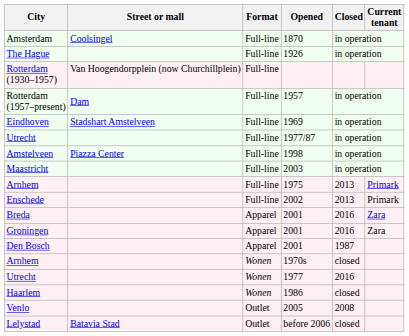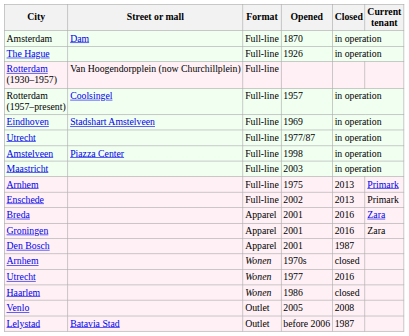 <table class="wikitable sortable" style="vertical-align:top;">
 <tr>
 <th>City</th>
 <th>Street or mall</th>
 <th>Format</th>
 <th>Opened</th>
 <th>Closed</th>
 <th>Current<br>tenant</th>
 </tr>
 <tr style=vertical-align:top>
 <td style=background-color:honeydew>Amsterdam</td>
-<td style=vertical-align:top;background-color:honeydew><a href='#'>Coolsingel</a></td>
+<td style=background-color:honeydew><a href='#'>Dam</a></td>
 <td style=background-color:honeydew>Full-line</td>
 <td style=background-color:honeydew>1870</td>
 <td colspan=2 style=background-color:honeydew>in operation</td>
 </tr>
 <tr>
 <td style=background-color:honeydew><a href='#'>The Hague</a></td>
 <td style=background-color:honeydew></td>
 <td style=background-color:honeydew>Full-line</td>
 <td style=background-color:honeydew>1926</td>
 <td style=background-color:honeydew colspan=2>in operation</td>
 </tr>
 <tr>
 <td style=vertical-align:top;background-color:lavenderblush><a href='#'>Rotterdam</a><br>(1930–1957)</td>
 <td style=vertical-align:top;background-color:lavenderblush>Van Hoogendorpplein (now Churchillplein)</td>
 <td style=vertical-align:top;background-color:lavenderblush>Full-line</td>
 <td style=vertical-align:top;background-color:lavenderblush></td>
 <td style=vertical-align:top;background-color:lavenderblush></td>
 <td style=vertical-align:top;background-color:lavenderblush></td>
 </tr>
 <tr>
 <td style=vertical-align:top;background-color:honeydew>Rotterdam<br>(1957–present)</td>
-<td style=background-color:honeydew><a href='#'>Dam</a></td>
+<td style=vertical-align:top;background-color:honeydew><a href='#'>Coolsingel</a></td>
 <td style=vertical-align:top;background-color:honeydew>Full-line</td>
 <td style=vertical-align:top;background-color:honeydew>1957</td>
 <td colspan=2 style=vertical-align:top;background-color:honeydew>in operation</td>
 </tr>
 <tr>
 <td style=background-color:honeydew><a href='#'>Eindhoven</a></td>
 <td style=background-color:honeydew><a href='#'>Stadshart Amstelveen</a></td>
 <td style=background-color:honeydew>Full-line</td>
 <td style=background-color:honeydew>1969</td>
 <td colspan=2 style=background-color:honeydew>in operation</td>
 </tr>
 <tr>
 <td style=background-color:honeydew><a href='#'>Utrecht</a></td>
 <td style=background-color:honeydew></td>
 <td style=background-color:honeydew>Full-line</td>
 <td style=background-color:honeydew>1977/87</td>
 <td style=background-color:honeydew colspan=2>in operation</td>
 </tr>
 <tr>
 <td style=background-color:honeydew><a href='#'>Amstelveen</a></td>
 <td style=background-color:honeydew><a href='#'>Piazza Center</a></td>
 <td style=background-color:honeydew>Full-line</td>
 <td style=background-color:honeydew>1998</td>
 <td style=background-color:honeydew colspan=2>in operation</td>
 </tr>
 <tr>
 <td style=background-color:honeydew><a href='#'>Maastricht</a></td>
 <td style=background-color:honeydew></td>
 <td style=background-color:honeydew>Full-line</td>
 <td style=background-color:honeydew>2003</td>
 <td colspan=2 style=background-color:honeydew>in operation</td>
 </tr>
 <tr>
 <td style=background-color:lavenderblush><a href='#'>Arnhem</a></td>
 <td style=background-color:lavenderblush></td>
 <td style=background-color:lavenderblush>Full-line</td>
 <td style=background-color:lavenderblush>1975</td>
 <td style=background-color:lavenderblush>2013</td>
 <td style=background-color:lavenderblush><a href='#'>Primark</a></td>
 </tr>
 <tr>
 <td style=background-color:lavenderblush><a href='#'>Enschede</a></td>
 <td style=background-color:lavenderblush></td>
 <td style=background-color:lavenderblush>Full-line</td>
 <td style=background-color:lavenderblush>2002</td>
 <td style=background-color:lavenderblush>2013</td>
 <td style=background-color:lavenderblush>Primark</td>
 </tr>
 <tr>
 <td style=background-color:lavenderblush><a href='#'>Breda</a></td>
 <td style=background-color:lavenderblush></td>
 <td style=background-color:lavenderblush>Apparel</td>
 <td style=background-color:lavenderblush>2001</td>
 <td style=background-color:lavenderblush>2016</td>
 <td style=background-color:lavenderblush><a href='#'>Zara</a></td>
 </tr>
 <tr>
 <td style=background-color:lavenderblush><a href='#'>Groningen</a></td>
 <td style=background-color:lavenderblush></td>
 <td style=background-color:lavenderblush>Apparel</td>
 <td style=background-color:lavenderblush>2001</td>
 <td style=background-color:lavenderblush>2016</td>
 <td style=background-color:lavenderblush>Zara</td>
 </tr>
 <tr>
 <td style=background-color:lavenderblush><a href='#'>Den Bosch</a></td>
 <td style=background-color:lavenderblush></td>
 <td style=background-color:lavenderblush>Apparel</td>
 <td style=background-color:lavenderblush>2001</td>
 <td style=background-color:lavenderblush>1987</td>
 <td style=background-color:lavenderblush></td>
 </tr>
 <tr>
 <td style=background-color:lavenderblush><a href='#'>Arnhem</a></td>
 <td style=background-color:lavenderblush></td>
 <td style=background-color:lavenderblush><em>Wonen</em></td>
 <td style=background-color:lavenderblush>1970s</td>
 <td style=background-color:lavenderblush>closed</td>
 <td style=background-color:lavenderblush></td>
 </tr>
 <tr>
 <td style=background-color:lavenderblush><a href='#'>Utrecht</a></td>
 <td style=background-color:lavenderblush></td>
 <td style=background-color:lavenderblush><em>Wonen</em></td>
 <td style=background-color:lavenderblush>1977</td>
 <td style=background-color:lavenderblush>2016</td>
 <td style=background-color:lavenderblush></td>
 </tr>
 <tr>
 <td style=background-color:lavenderblush><a href='#'>Haarlem</a></td>
 <td style=background-color:lavenderblush></td>
 <td style=background-color:lavenderblush><em>Wonen</em></td>
 <td style=background-color:lavenderblush>1986</td>
 <td style=background-color:lavenderblush>closed</td>
 <td style=background-color:lavenderblush></td>
 </tr>
 <tr>
 <td style=background-color:lavenderblush><a href='#'>Venlo</a></td>
 <td style=background-color:lavenderblush></td>
 <td style=background-color:lavenderblush>Outlet</td>
 <td style=background-color:lavenderblush>2005</td>
 <td style=background-color:lavenderblush>2008</td>
 <td style=background-color:lavenderblush></td>
 </tr>
 <tr>
 <td style=background-color:lavenderblush><a href='#'>Lelystad</a></td>
 <td style=background-color:lavenderblush><a href='#'>Batavia Stad</a></td>
 <td style=background-color:lavenderblush>Outlet</td>
 <td style=background-color:lavenderblush>before 2006</td>
-<td style=background-color:lavenderblush>closed</td>
+<td style=background-color:lavenderblush>1987</td>
 <td style=vertical-align:top;background-color:lavenderblush></td>
 </tr>
 </table>
